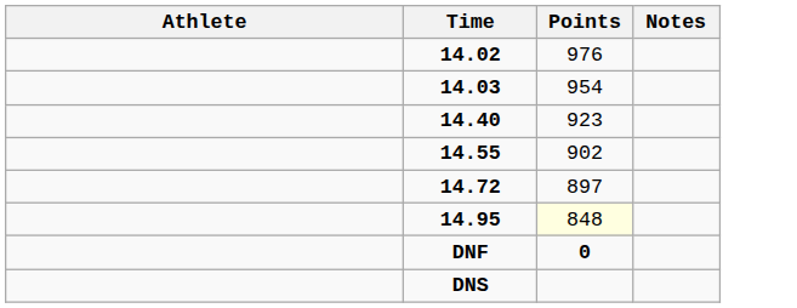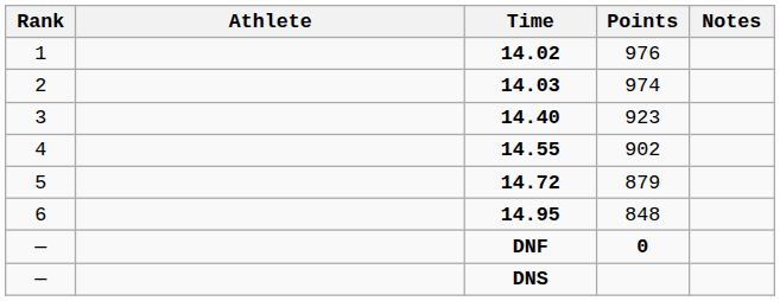 <table class="wikitable" style="text-align:center">
 <tr>
+<th width=40>Rank</th>
 <th width=250>Athlete</th>
 <th width=80>Time</th>
 <th width=55>Points</th>
 <th width=50>Notes</th>
 </tr>
 <tr>
+<td>1</td>
 <td align=left></td>
 <td><strong>14.02</strong></td>
 <td>976</td>
 <td></td>
 </tr>
 <tr>
+<td>2</td>
 <td align=left></td>
 <td><strong>14.03</strong></td>
-<td>954</td>
+<td>974</td>
 <td></td>
 </tr>
 <tr>
+<td>3</td>
 <td align=left></td>
 <td><strong>14.40</strong></td>
 <td>923</td>
 <td></td>
 </tr>
 <tr>
+<td>4</td>
 <td align=left></td>
 <td><strong>14.55</strong></td>
 <td>902</td>
 <td></td>
 </tr>
 <tr>
+<td>5</td>
 <td align=left></td>
 <td><strong>14.72</strong></td>
-<td>897</td>
+<td>879</td>
 <td></td>
 </tr>
 <tr>
+<td>6</td>
 <td align=left></td>
 <td><strong>14.95</strong></td>
-<td style="background: lightyellow;">848</td>
+<td>848</td>
 <td></td>
 </tr>
 <tr>
+<td>—</td>
 <td align=left></td>
 <td><strong>DNF</strong></td>
 <td><strong>0</strong></td>
 <td></td>
 </tr>
 <tr>
+<td>—</td>
 <td align=left></td>
 <td><strong>DNS</strong></td>
 <td></td>
 <td></td>
 </tr>
 </table>
